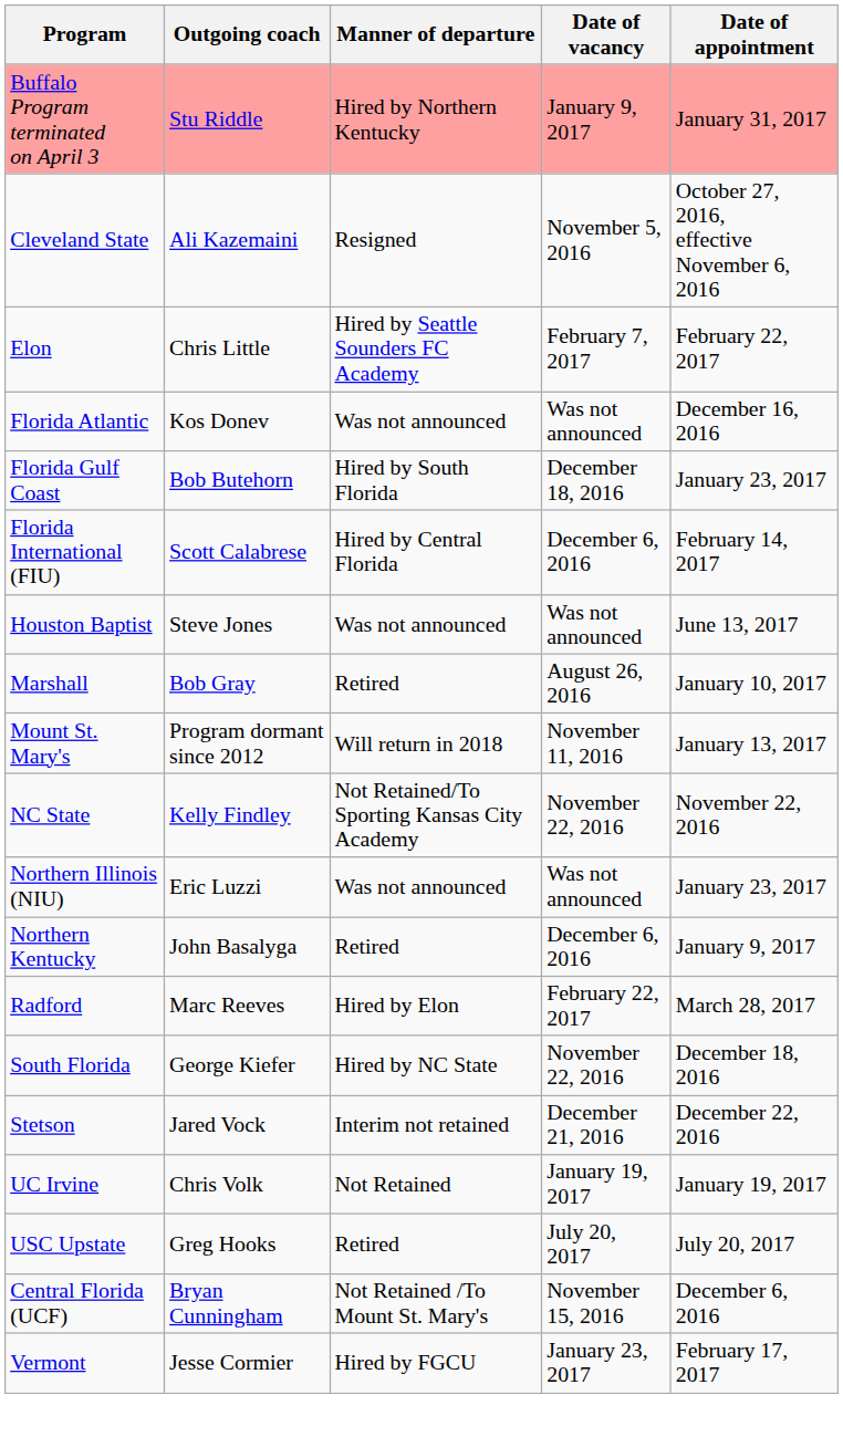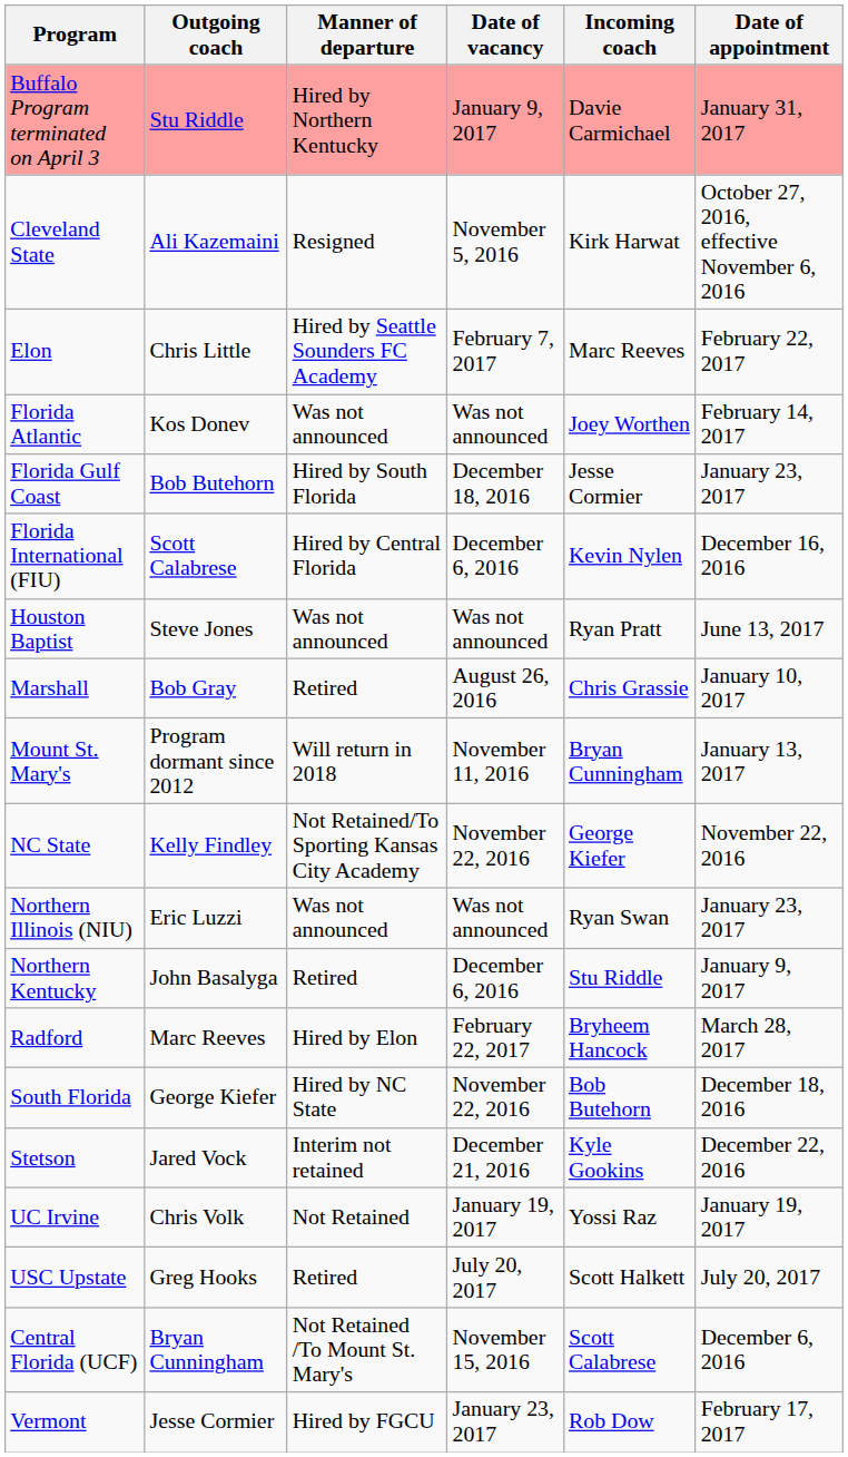 <table class="wikitable sortable">
 <tr>
 <th>Program</th>
 <th>Outgoing coach</th>
 <th>Manner of departure</th>
 <th>Date of vacancy</th>
+<th>Incoming coach</th>
 <th>Date of appointment</th>
 </tr>
 <tr bgcolor=#ffa0a0>
 <td><a href='#'>Buffalo</a><br><em>Program terminated<br>on April 3</em></td>
 <td><a href='#'>Stu Riddle</a></td>
 <td>Hired by Northern Kentucky </td>
 <td>January 9, 2017</td>
+<td>Davie Carmichael </td>
 <td>January 31, 2017</td>
 </tr>
 <tr>
 <td><a href='#'>Cleveland State</a></td>
 <td><a href='#'>Ali Kazemaini</a></td>
 <td>Resigned</td>
 <td>November 5, 2016</td>
+<td>Kirk Harwat </td>
 <td>October 27, 2016,<br>effective November 6, 2016</td>
 </tr>
 <tr>
 <td><a href='#'>Elon</a></td>
 <td>Chris Little</td>
 <td>Hired by <a href='#'>Seattle Sounders FC Academy</a></td>
 <td>February 7, 2017</td>
+<td>Marc Reeves </td>
 <td>February 22, 2017</td>
 </tr>
 <tr>
 <td><a href='#'>Florida Atlantic</a></td>
 <td>Kos Donev</td>
 <td>Was not announced</td>
 <td>Was not announced</td>
-<td>December 16, 2016</td>
+<td><a href='#'>Joey Worthen</a></td>
+<td>February 14, 2017</td>
 </tr>
 <tr>
 <td><a href='#'>Florida Gulf Coast</a></td>
 <td><a href='#'>Bob Butehorn</a></td>
 <td>Hired by South Florida</td>
 <td>December 18, 2016</td>
+<td>Jesse Cormier </td>
 <td>January 23, 2017</td>
 </tr>
 <tr>
 <td><a href='#'>Florida International</a> (FIU)</td>
 <td><a href='#'>Scott Calabrese</a></td>
 <td>Hired by Central Florida </td>
 <td>December 6, 2016</td>
-<td>February 14, 2017</td>
+<td><a href='#'>Kevin Nylen</a></td>
+<td>December 16, 2016</td>
 </tr>
 <tr>
 <td><a href='#'>Houston Baptist</a></td>
 <td>Steve Jones</td>
 <td>Was not announced</td>
 <td>Was not announced</td>
+<td>Ryan Pratt</td>
 <td>June 13, 2017</td>
 </tr>
 <tr>
 <td><a href='#'>Marshall</a></td>
 <td><a href='#'>Bob Gray</a></td>
 <td>Retired</td>
 <td>August 26, 2016</td>
+<td><a href='#'>Chris Grassie</a></td>
 <td>January 10, 2017</td>
 </tr>
 <tr>
 <td><a href='#'>Mount St. Mary's</a></td>
 <td>Program dormant since 2012</td>
 <td>Will return in 2018</td>
 <td>November 11, 2016</td>
+<td><a href='#'>Bryan Cunningham</a></td>
 <td>January 13, 2017</td>
 </tr>
 <tr>
 <td><a href='#'>NC State</a></td>
 <td><a href='#'>Kelly Findley</a></td>
 <td>Not Retained/To Sporting Kansas City Academy</td>
 <td>November 22, 2016</td>
+<td><a href='#'>George Kiefer</a></td>
 <td>November 22, 2016</td>
 </tr>
 <tr>
 <td><a href='#'>Northern Illinois</a> (NIU)</td>
 <td>Eric Luzzi</td>
 <td>Was not announced</td>
 <td>Was not announced</td>
+<td>Ryan Swan</td>
 <td>January 23, 2017</td>
 </tr>
 <tr>
 <td><a href='#'>Northern Kentucky</a></td>
 <td>John Basalyga</td>
 <td>Retired </td>
 <td>December 6, 2016</td>
+<td><a href='#'>Stu Riddle</a></td>
 <td>January 9, 2017</td>
 </tr>
 <tr>
 <td><a href='#'>Radford</a></td>
 <td>Marc Reeves</td>
 <td>Hired by Elon </td>
 <td>February 22, 2017</td>
+<td><a href='#'>Bryheem Hancock</a></td>
 <td>March 28, 2017</td>
 </tr>
 <tr>
 <td><a href='#'>South Florida</a></td>
 <td>George Kiefer</td>
 <td>Hired by NC State</td>
 <td>November 22, 2016</td>
+<td><a href='#'>Bob Butehorn</a></td>
 <td>December 18, 2016</td>
 </tr>
 <tr>
 <td><a href='#'>Stetson</a></td>
 <td>Jared Vock</td>
 <td>Interim not retained</td>
 <td>December 21, 2016</td>
+<td><a href='#'>Kyle Gookins</a></td>
 <td>December 22, 2016</td>
 </tr>
 <tr>
 <td><a href='#'>UC Irvine</a></td>
 <td>Chris Volk</td>
 <td>Not Retained</td>
 <td>January 19, 2017</td>
+<td>Yossi Raz </td>
 <td>January 19, 2017</td>
 </tr>
 <tr>
 <td><a href='#'>USC Upstate</a></td>
 <td>Greg Hooks</td>
 <td>Retired</td>
 <td>July 20, 2017</td>
+<td>Scott Halkett </td>
 <td>July 20, 2017</td>
 </tr>
 <tr>
 <td><a href='#'>Central Florida</a> (UCF)</td>
 <td><a href='#'>Bryan Cunningham</a></td>
 <td>Not Retained  /To Mount St. Mary's</td>
 <td>November 15, 2016</td>
+<td><a href='#'>Scott Calabrese</a></td>
 <td>December 6, 2016</td>
 </tr>
 <tr>
 <td><a href='#'>Vermont</a></td>
 <td>Jesse Cormier</td>
 <td>Hired by FGCU </td>
 <td>January 23, 2017</td>
+<td><a href='#'>Rob Dow</a></td>
 <td>February 17, 2017</td>
 </tr>
 </table>
